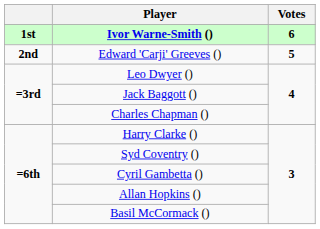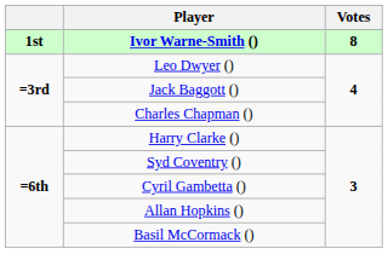 <table class="wikitable" style="text-align: center; font-size: 90%;">
 <tr>
 <th width="50"></th>
 <th width="250">Player</th>
 <th width="50">Votes</th>
 </tr>
 <tr style="background: #CCFFCC; font-weight: bold;" |>
 <td><strong>1st</strong></td>
 <td><a href='#'>Ivor Warne-Smith</a> ()</td>
-<td><strong>6</strong></td>
-</tr>
-<tr>
-<td rowspan=1><strong>2nd</strong></td>
-<td><a href='#'>Edward 'Carji' Greeves</a> ()</td>
-<td rowspan=1><strong>5</strong></td>
+<td><strong>8</strong></td>
 </tr>
 <tr>
 <td rowspan=3><strong>=3rd</strong></td>
 <td><a href='#'>Leo Dwyer</a> ()</td>
 <td rowspan=3><strong>4</strong></td>
 </tr>
 <tr>
 <td><a href='#'>Jack Baggott</a> ()</td>
 </tr>
 <tr>
 <td><a href='#'>Charles Chapman</a> ()</td>
 </tr>
 <tr>
 <td rowspan=5><strong>=6th</strong></td>
 <td><a href='#'>Harry Clarke</a> ()</td>
 <td rowspan=5><strong>3</strong></td>
 </tr>
 <tr>
 <td><a href='#'>Syd Coventry</a> ()</td>
 </tr>
 <tr>
 <td><a href='#'>Cyril Gambetta</a> ()</td>
 </tr>
 <tr>
 <td><a href='#'>Allan Hopkins</a> ()</td>
 </tr>
 <tr>
 <td><a href='#'>Basil McCormack</a> ()</td>
 </tr>
 </table>
